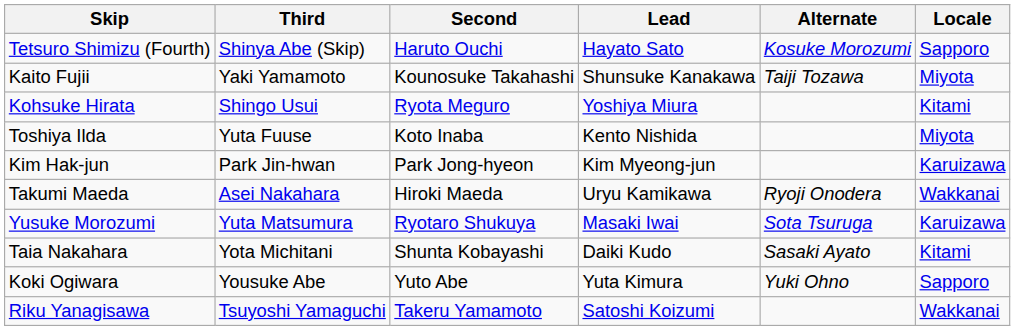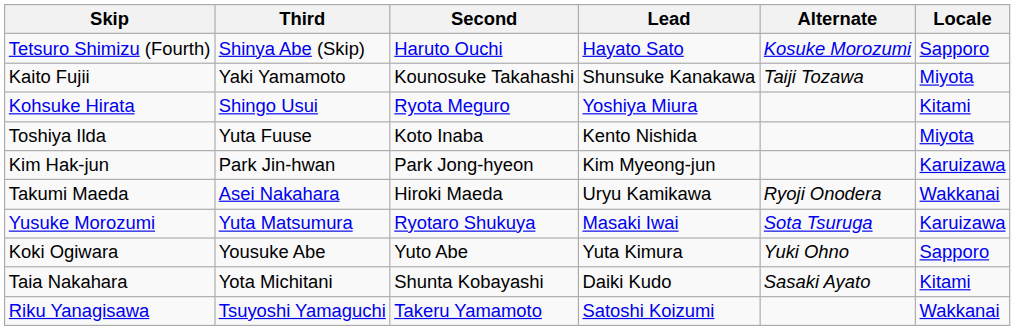 <table class=wikitable>
 <tr>
 <th scope="col">Skip</th>
 <th scope="col">Third</th>
 <th scope="col">Second</th>
 <th scope="col">Lead</th>
 <th scope="col">Alternate</th>
 <th scope="col">Locale</th>
 </tr>
 <tr>
 <td><a href='#'>Tetsuro Shimizu</a> (Fourth)</td>
 <td><a href='#'>Shinya Abe</a> (Skip)</td>
 <td><a href='#'>Haruto Ouchi</a></td>
 <td><a href='#'>Hayato Sato</a></td>
 <td><em><a href='#'>Kosuke Morozumi</a></em></td>
 <td> <a href='#'>Sapporo</a></td>
 </tr>
 <tr>
 <td>Kaito Fujii</td>
 <td>Yaki Yamamoto</td>
 <td>Kounosuke Takahashi</td>
 <td>Shunsuke Kanakawa</td>
 <td><em>Taiji Tozawa</em></td>
 <td> <a href='#'>Miyota</a></td>
 </tr>
 <tr>
 <td><a href='#'>Kohsuke Hirata</a></td>
 <td><a href='#'>Shingo Usui</a></td>
 <td><a href='#'>Ryota Meguro</a></td>
 <td><a href='#'>Yoshiya Miura</a></td>
 <td></td>
 <td> <a href='#'>Kitami</a></td>
 </tr>
 <tr>
 <td>Toshiya Ilda</td>
 <td>Yuta Fuuse</td>
 <td>Koto Inaba</td>
 <td>Kento Nishida</td>
 <td></td>
 <td> <a href='#'>Miyota</a></td>
 </tr>
 <tr>
 <td>Kim Hak-jun</td>
 <td>Park Jin-hwan</td>
 <td>Park Jong-hyeon</td>
 <td>Kim Myeong-jun</td>
 <td></td>
 <td> <a href='#'>Karuizawa</a></td>
 </tr>
 <tr>
 <td>Takumi Maeda</td>
 <td><a href='#'>Asei Nakahara</a></td>
 <td>Hiroki Maeda</td>
 <td>Uryu Kamikawa</td>
 <td><em>Ryoji Onodera</em></td>
 <td> <a href='#'>Wakkanai</a></td>
 </tr>
 <tr>
 <td><a href='#'>Yusuke Morozumi</a></td>
 <td><a href='#'>Yuta Matsumura</a></td>
 <td><a href='#'>Ryotaro Shukuya</a></td>
 <td><a href='#'>Masaki Iwai</a></td>
 <td><em><a href='#'>Sota Tsuruga</a></em></td>
 <td> <a href='#'>Karuizawa</a></td>
 </tr>
 <tr>
+<td>Koki Ogiwara</td>
+<td>Yousuke Abe</td>
+<td>Yuto Abe</td>
+<td>Yuta Kimura</td>
+<td><em>Yuki Ohno</em></td>
+<td> <a href='#'>Sapporo</a></td>
+</tr>
+<tr>
 <td>Taia Nakahara</td>
 <td>Yota Michitani</td>
 <td>Shunta Kobayashi</td>
 <td>Daiki Kudo</td>
 <td><em>Sasaki Ayato</em></td>
 <td> <a href='#'>Kitami</a></td>
-</tr>
-<tr>
-<td>Koki Ogiwara</td>
-<td>Yousuke Abe</td>
-<td>Yuto Abe</td>
-<td>Yuta Kimura</td>
-<td><em>Yuki Ohno</em></td>
-<td> <a href='#'>Sapporo</a></td>
 </tr>
 <tr>
 <td><a href='#'>Riku Yanagisawa</a></td>
 <td><a href='#'>Tsuyoshi Yamaguchi</a></td>
 <td><a href='#'>Takeru Yamamoto</a></td>
 <td><a href='#'>Satoshi Koizumi</a></td>
 <td></td>
 <td> <a href='#'>Wakkanai</a></td>
 </tr>
 </table>
